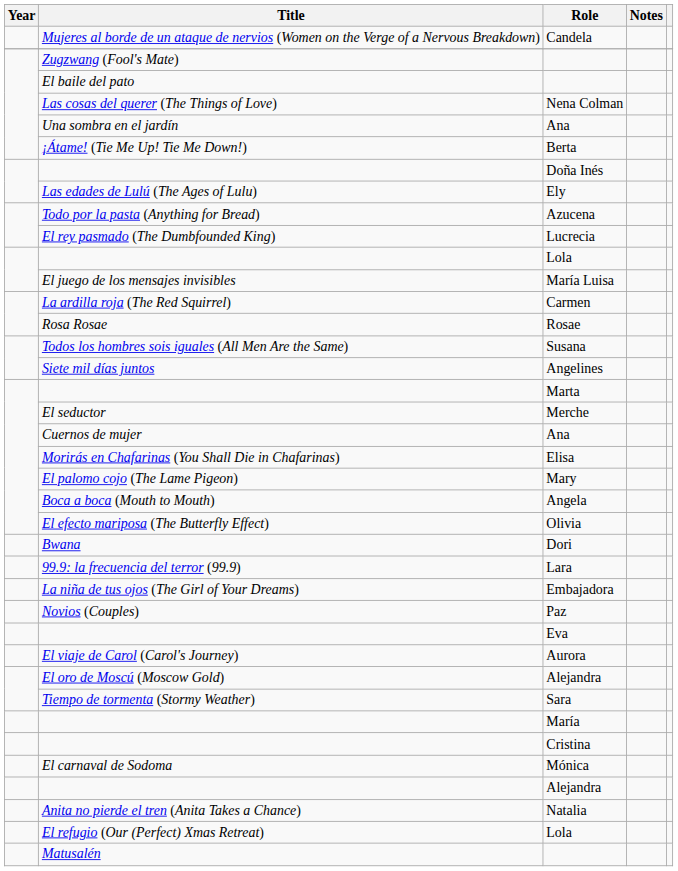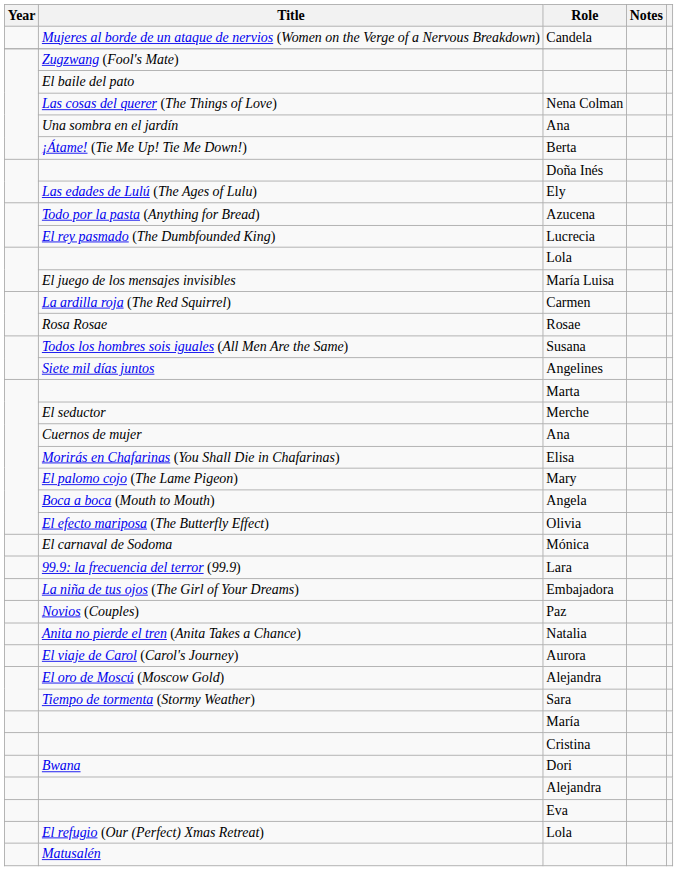 <table class="wikitable sortable">
 <tr>
 <th>Year</th>
 <th>Title</th>
 <th>Role</th>
 <th>Notes</th>
 <th></th>
 </tr>
 <tr>
 <td></td>
 <td><em><a href='#'>Mujeres al borde de un ataque de nervios</a></em> (<em>Women on the Verge of a Nervous Breakdown</em>)</td>
 <td>Candela</td>
 <td></td>
 <td></td>
 </tr>
 <tr>
 </tr>
 <tr>
 <td rowspan = "5"></td>
 <td><em><a href='#'>Zugzwang</a></em> (<em>Fool's Mate</em>)</td>
 <td></td>
 <td></td>
 <td></td>
 </tr>
 <tr>
 <td><em>El baile del pato</em></td>
 <td></td>
 <td></td>
 <td></td>
 </tr>
 <tr>
 <td><em><a href='#'>Las cosas del querer</a></em> (<em>The Things of Love</em>)</td>
 <td>Nena Colman</td>
 <td></td>
 <td></td>
 </tr>
 <tr>
 <td><em>Una sombra en el jardín</em></td>
 <td>Ana</td>
 <td></td>
 <td></td>
 </tr>
 <tr>
 <td><em><a href='#'>¡Átame!</a></em> (<em>Tie Me Up! Tie Me Down!</em>)</td>
 <td>Berta</td>
 <td></td>
 <td></td>
 </tr>
 <tr>
 <td rowspan = "2"></td>
 <td><em></em></td>
 <td>Doña Inés</td>
 <td></td>
 <td></td>
 </tr>
 <tr>
 <td><em><a href='#'>Las edades de Lulú</a></em> (<em>The Ages of Lulu</em>)</td>
 <td>Ely</td>
 <td></td>
 <td></td>
 </tr>
 <tr>
 <td rowspan = "2"></td>
 <td><em><a href='#'>Todo por la pasta</a></em> (<em>Anything for Bread</em>)</td>
 <td>Azucena</td>
 <td></td>
 <td></td>
 </tr>
 <tr>
 <td><em><a href='#'>El rey pasmado</a></em> (<em>The Dumbfounded King</em>)</td>
 <td>Lucrecia</td>
 <td></td>
 <td></td>
 </tr>
 <tr>
 <td rowspan = "2"></td>
 <td><em></em></td>
 <td>Lola</td>
 <td></td>
 <td></td>
 </tr>
 <tr>
 <td><em>El juego de los mensajes invisibles</em></td>
 <td>María Luisa</td>
 <td></td>
 <td></td>
 </tr>
 <tr>
 <td rowspan = "2"></td>
 <td><em><a href='#'>La ardilla roja</a></em> (<em>The Red Squirrel</em>)</td>
 <td>Carmen</td>
 <td></td>
 <td></td>
 </tr>
 <tr>
 <td><em>Rosa Rosae</em></td>
 <td>Rosae</td>
 <td></td>
 <td></td>
 </tr>
 <tr>
 <td rowspan = "2"></td>
 <td><em><a href='#'>Todos los hombres sois iguales</a></em> (<em>All Men Are the Same</em>)</td>
 <td>Susana</td>
 <td></td>
 <td></td>
 </tr>
 <tr>
 <td><em><a href='#'>Siete mil días juntos</a></em></td>
 <td>Angelines</td>
 <td></td>
 <td></td>
 </tr>
 <tr>
 <td rowspan = "7"></td>
 <td><em></em></td>
 <td>Marta</td>
 <td></td>
 <td></td>
 </tr>
 <tr>
 <td><em>El seductor</em></td>
 <td>Merche</td>
 <td></td>
 <td></td>
 </tr>
 <tr>
 <td><em>Cuernos de mujer</em></td>
 <td>Ana</td>
 <td></td>
 <td></td>
 </tr>
 <tr>
 <td><em><a href='#'>Morirás en Chafarinas</a></em> (<em>You Shall Die in Chafarinas</em>)</td>
 <td>Elisa</td>
 <td></td>
 <td></td>
 </tr>
 <tr>
 <td><em><a href='#'>El palomo cojo</a></em> (<em>The Lame Pigeon</em>)</td>
 <td>Mary</td>
 <td></td>
 <td></td>
 </tr>
 <tr>
 <td><em><a href='#'>Boca a boca</a></em> (<em>Mouth to Mouth</em>)</td>
 <td>Angela</td>
 <td></td>
 <td></td>
 </tr>
 <tr>
 <td><em><a href='#'>El efecto mariposa</a></em> (<em>The Butterfly Effect</em>)</td>
 <td>Olivia</td>
 <td></td>
 <td></td>
 </tr>
 <tr>
 <td></td>
-<td><em><a href='#'>Bwana</a></em></td>
-<td>Dori</td>
+<td><em>El carnaval de Sodoma</em></td>
+<td>Mónica</td>
 <td></td>
 <td></td>
 </tr>
 <tr>
 <td></td>
 <td><em><a href='#'>99.9: la frecuencia del terror</a></em> (<em>99.9</em>)</td>
 <td>Lara</td>
 <td></td>
 <td></td>
 </tr>
 <tr>
 <td></td>
 <td><em><a href='#'>La niña de tus ojos</a></em> (<em>The Girl of Your Dreams</em>)</td>
 <td>Embajadora</td>
 <td></td>
 <td></td>
 </tr>
 <tr>
 <td></td>
 <td><em><a href='#'>Novios</a></em> (<em>Couples</em>)</td>
 <td>Paz</td>
 <td></td>
 <td></td>
 </tr>
 <tr>
 <td></td>
-<td><em></em></td>
-<td>Eva</td>
+<td><em><a href='#'>Anita no pierde el tren</a></em> (<em>Anita Takes a Chance</em>)</td>
+<td>Natalia</td>
 <td></td>
 <td></td>
 </tr>
 <tr>
 <td></td>
 <td><em><a href='#'>El viaje de Carol</a></em> (<em>Carol's Journey</em>)</td>
 <td>Aurora</td>
 <td></td>
 <td></td>
 </tr>
 <tr>
 <td rowspan = "2"></td>
 <td><em><a href='#'>El oro de Moscú</a></em> (<em>Moscow Gold</em>)</td>
 <td>Alejandra</td>
 <td></td>
 <td></td>
 </tr>
 <tr>
 <td><em><a href='#'>Tiempo de tormenta</a></em> (<em>Stormy Weather</em>)</td>
 <td>Sara</td>
 <td></td>
 <td></td>
 </tr>
 <tr>
 <td></td>
 <td><em></em></td>
 <td>María</td>
 <td></td>
 <td></td>
 </tr>
 <tr>
 <td></td>
 <td><em></em></td>
 <td>Cristina</td>
 <td></td>
 <td></td>
 </tr>
 <tr>
 <td></td>
-<td><em>El carnaval de Sodoma</em></td>
-<td>Mónica</td>
+<td><em><a href='#'>Bwana</a></em></td>
+<td>Dori</td>
 <td></td>
 <td></td>
 </tr>
 <tr>
 <td></td>
 <td><em></em></td>
 <td>Alejandra</td>
 <td></td>
 <td></td>
 </tr>
 <tr>
 <td></td>
-<td><em><a href='#'>Anita no pierde el tren</a></em> (<em>Anita Takes a Chance</em>)</td>
-<td>Natalia</td>
+<td><em></em></td>
+<td>Eva</td>
 <td></td>
 <td></td>
 </tr>
 <tr>
 <td></td>
 <td><em><a href='#'>El refugio</a></em> (<em>Our (Perfect) Xmas Retreat</em>)</td>
 <td>Lola</td>
 <td></td>
 <td></td>
 </tr>
 <tr>
 <td></td>
 <td><em><a href='#'>Matusalén</a></em></td>
 <td></td>
 <td></td>
 <td></td>
 </tr>
 </table>
